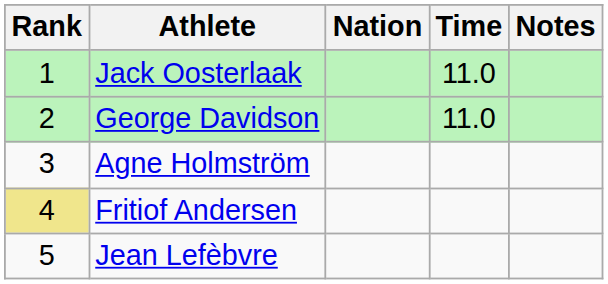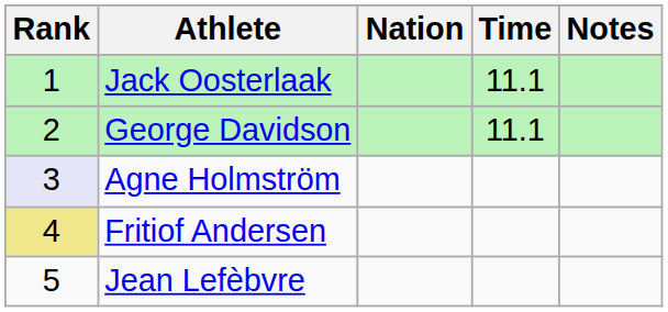 <table class="wikitable sortable" style="text-align:center">
 <tr>
 <th>Rank</th>
 <th>Athlete</th>
 <th>Nation</th>
 <th>Time</th>
 <th>Notes</th>
 </tr>
 <tr bgcolor=bbf3bb>
 <td>1</td>
 <td align=left data-sort-value="Oosterlaak, Jack"><a href='#'>Jack Oosterlaak</a></td>
 <td align=left></td>
-<td>11.0</td>
+<td>11.1</td>
 <td></td>
 </tr>
 <tr bgcolor=bbf3bb>
 <td>2</td>
 <td align=left data-sort-value="Davidson, George"><a href='#'>George Davidson</a></td>
 <td align=left></td>
-<td>11.0</td>
+<td>11.1</td>
 <td></td>
 </tr>
 <tr>
-<td>3</td>
+<td style="background: lavender;">3</td>
 <td align=left data-sort-value="Holmström, Agne"><a href='#'>Agne Holmström</a></td>
 <td align=left></td>
 <td></td>
 <td></td>
 </tr>
 <tr>
 <td style="background: khaki;">4</td>
 <td align=left data-sort-value="Andersen, Fritiof"><a href='#'>Fritiof Andersen</a></td>
 <td align=left></td>
 <td></td>
 <td></td>
 </tr>
 <tr>
 <td>5</td>
 <td align=left data-sort-value="Lefèvre, Jean"><a href='#'>Jean Lefèbvre</a></td>
 <td align=left></td>
 <td></td>
 <td></td>
 </tr>
 </table>
